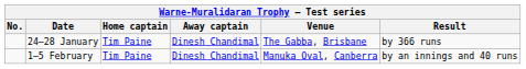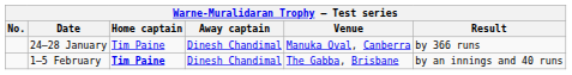 <table class="wikitable">
 <tr>
 <th colspan="6"><a href='#'>Warne-Muralidaran Trophy</a> – Test series</th>
 </tr>
 <tr>
 <th>No.</th>
 <th>Date</th>
 <th>Home captain</th>
 <th>Away captain</th>
 <th>Venue</th>
 <th>Result</th>
 </tr>
 <tr>
 <td></td>
 <td>24–28 January</td>
 <td><a href='#'>Tim Paine</a></td>
 <td><a href='#'>Dinesh Chandimal</a></td>
-<td><a href='#'>The Gabba</a>, <a href='#'>Brisbane</a></td>
+<td><a href='#'>Manuka Oval</a>, <a href='#'>Canberra</a></td>
 <td> by 366 runs</td>
 </tr>
 <tr>
 <td></td>
 <td>1–5 February</td>
-<td><a href='#'>Tim Paine</a></td>
+<td><strong><a href='#'>Tim Paine</a></strong></td>
 <td><a href='#'>Dinesh Chandimal</a></td>
-<td><a href='#'>Manuka Oval</a>, <a href='#'>Canberra</a></td>
+<td><a href='#'>The Gabba</a>, <a href='#'>Brisbane</a></td>
 <td> by an innings and 40 runs</td>
 </tr>
 </table>
